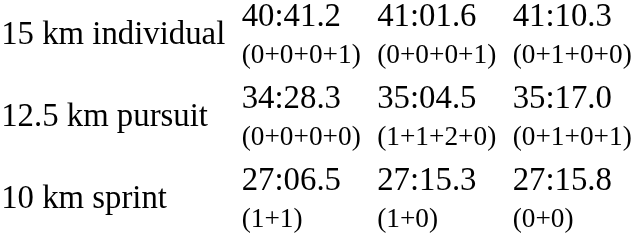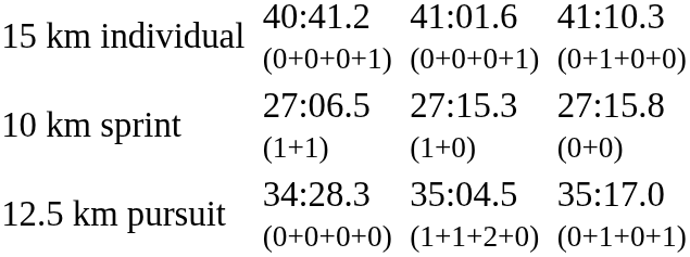 <table>
 <tr>
 <td>15 km individual<br><em></em></td>
 <td></td>
 <td>40:41.2<br><small>(0+0+0+1)</small></td>
 <td></td>
 <td>41:01.6<br><small>(0+0+0+1)</small></td>
 <td></td>
 <td>41:10.3<br><small>(0+1+0+0)</small></td>
 </tr>
 <tr>
+<td>10 km sprint<br><em></em></td>
+<td></td>
+<td>27:06.5<br><small>(1+1)</small></td>
+<td></td>
+<td>27:15.3<br><small>(1+0)</small></td>
+<td></td>
+<td>27:15.8<br><small>(0+0)</small></td>
+</tr>
+<tr>
 <td>12.5 km pursuit<br><em></em></td>
 <td></td>
 <td>34:28.3<br><small>(0+0+0+0)</small></td>
 <td></td>
 <td>35:04.5<br><small>(1+1+2+0)</small></td>
 <td></td>
 <td>35:17.0<br><small>(0+1+0+1)</small></td>
 </tr>
-<tr>
-<td>10 km sprint<br><em></em></td>
-<td></td>
-<td>27:06.5<br><small>(1+1)</small></td>
-<td></td>
-<td>27:15.3<br><small>(1+0)</small></td>
-<td></td>
-<td>27:15.8<br><small>(0+0)</small></td>
-</tr>
 </table>
